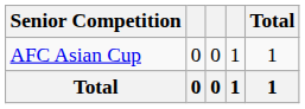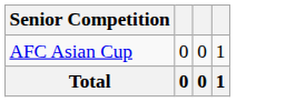 <table class="wikitable" style="text-align:center;">
 <tr>
 <th>Senior Competition</th>
 <th></th>
 <th></th>
 <th></th>
-<th>Total</th>
 </tr>
 <tr>
 <td align=left><a href='#'>AFC Asian Cup</a></td>
 <td>0</td>
 <td>0</td>
-<td>1</td>
 <td>1</td>
 </tr>
 <tr>
 <th>Total</th>
 <th>0</th>
 <th>0</th>
 <th>1</th>
-<th>1</th>
 </tr>
 </table>
